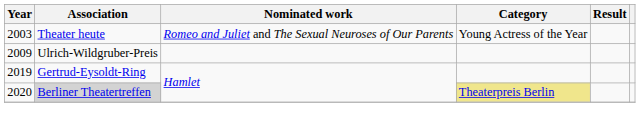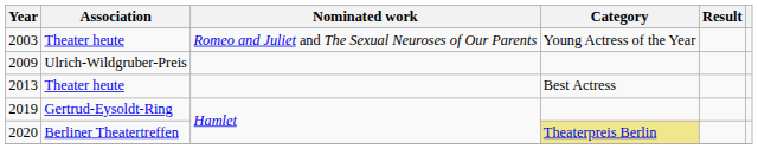 <table class="wikitable sortable">
 <tr>
 <th>Year</th>
 <th>Association</th>
 <th>Nominated work</th>
 <th>Category</th>
 <th>Result</th>
 <th scope="col" class="unsortable"></th>
 </tr>
 <tr>
 <td>2003</td>
 <td><a href='#'>Theater heute</a></td>
 <td><em><a href='#'>Romeo and Juliet</a></em> and <em>The Sexual Neuroses of Our Parents</em></td>
 <td>Young Actress of the Year</td>
 <td></td>
 <td></td>
 </tr>
 <tr>
 <td>2009</td>
 <td>Ulrich-Wildgruber-Preis</td>
 <td></td>
 <td></td>
 <td></td>
 <td></td>
 </tr>
 <tr>
+<td>2013</td>
+<td><a href='#'>Theater heute</a></td>
+<td></td>
+<td>Best Actress</td>
+<td></td>
+<td></td>
+</tr>
+<tr>
 <td>2019</td>
 <td><a href='#'>Gertrud-Eysoldt-Ring</a></td>
 <td rowspan=2><em><a href='#'>Hamlet</a></em></td>
 <td></td>
 <td></td>
 <td></td>
 </tr>
 <tr>
 <td>2020</td>
-<td style="background: lightgrey;"><a href='#'>Berliner Theatertreffen</a></td>
+<td><a href='#'>Berliner Theatertreffen</a></td>
 <td style="background: khaki;"><a href='#'>Theaterpreis Berlin</a></td>
 <td></td>
 <td></td>
 </tr>
 <tr>
 </tr>
 </table>
